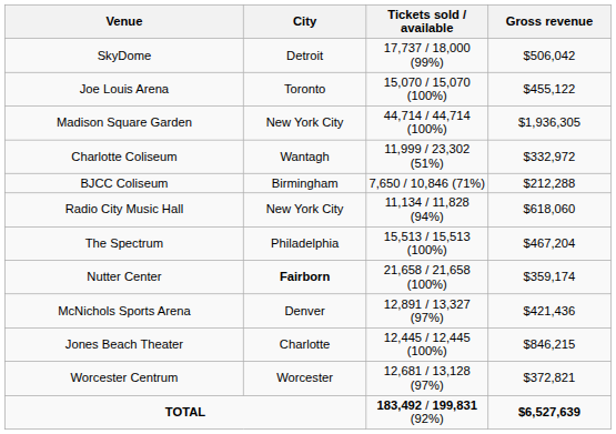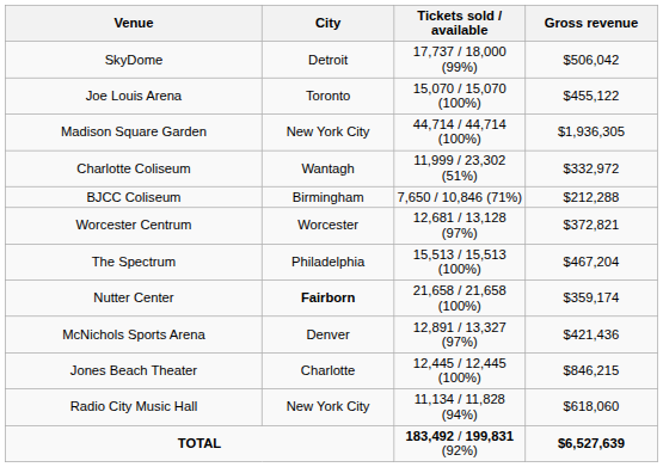 <table class="wikitable" style="text-align:center">
 <tr>
 <th style="width:300px;">Venue</th>
 <th style="width:150px;">City</th>
 <th style="width:150px;">Tickets sold / available</th>
 <th style="width:150px;">Gross revenue</th>
 </tr>
 <tr>
 <td>SkyDome</td>
 <td>Detroit</td>
 <td>17,737 / 18,000 (99%)</td>
 <td>$506,042</td>
 </tr>
 <tr>
 <td>Joe Louis Arena</td>
 <td>Toronto</td>
 <td>15,070 / 15,070 (100%)</td>
 <td>$455,122</td>
 </tr>
 <tr>
 <td>Madison Square Garden</td>
 <td>New York City</td>
 <td>44,714 / 44,714 (100%)</td>
 <td>$1,936,305</td>
 </tr>
 <tr>
 <td>Charlotte Coliseum</td>
 <td>Wantagh</td>
 <td>11,999 / 23,302 (51%)</td>
 <td>$332,972</td>
 </tr>
 <tr>
 <td>BJCC Coliseum</td>
 <td>Birmingham</td>
 <td>7,650 / 10,846 (71%)</td>
 <td>$212,288</td>
 </tr>
 <tr>
-<td>Radio City Music Hall</td>
-<td>New York City</td>
-<td>11,134 / 11,828 (94%)</td>
-<td>$618,060</td>
+<td>Worcester Centrum</td>
+<td>Worcester</td>
+<td>12,681 / 13,128 (97%)</td>
+<td>$372,821</td>
 </tr>
 <tr>
 <td>The Spectrum</td>
 <td>Philadelphia</td>
 <td>15,513 / 15,513 (100%)</td>
 <td>$467,204</td>
 </tr>
 <tr>
 <td>Nutter Center</td>
 <td><strong>Fairborn</strong></td>
 <td>21,658 / 21,658 (100%)</td>
 <td>$359,174</td>
 </tr>
 <tr>
 <td>McNichols Sports Arena</td>
 <td>Denver</td>
 <td>12,891 / 13,327 (97%)</td>
 <td>$421,436</td>
 </tr>
 <tr>
 <td>Jones Beach Theater</td>
 <td>Charlotte</td>
 <td>12,445 / 12,445 (100%)</td>
 <td>$846,215</td>
 </tr>
 <tr>
-<td>Worcester Centrum</td>
-<td>Worcester</td>
-<td>12,681 / 13,128 (97%)</td>
-<td>$372,821</td>
+<td>Radio City Music Hall</td>
+<td>New York City</td>
+<td>11,134 / 11,828 (94%)</td>
+<td>$618,060</td>
 </tr>
 <tr>
 <td colspan="2"><strong>TOTAL</strong></td>
 <td><strong>183,492</strong> / <strong>199,831</strong> (92%)</td>
 <td><strong>$6,527,639</strong></td>
 </tr>
 </table>
